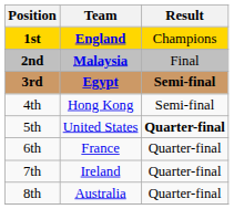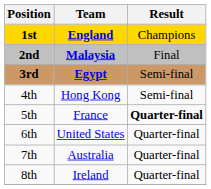 <table class="wikitable" style="text-align: center;">
 <tr>
 <th>Position</th>
 <th>Team</th>
 <th>Result</th>
 </tr>
 <tr style="background:gold;">
 <td><strong>1st</strong></td>
 <td> <strong><a href='#'>England</a></strong></td>
 <td>Champions</td>
 </tr>
 <tr style="background:silver;">
 <td><strong>2nd</strong></td>
 <td> <strong><a href='#'>Malaysia</a></strong></td>
 <td>Final</td>
 </tr>
 <tr style="background:#c96;">
 <td><strong>3rd</strong></td>
 <td> <strong><a href='#'>Egypt</a></strong></td>
-<td><strong>Semi-final</strong></td>
+<td>Semi-final</td>
 </tr>
 <tr>
 <td>4th</td>
 <td> <a href='#'>Hong Kong</a></td>
 <td>Semi-final</td>
 </tr>
 <tr>
 <td>5th</td>
-<td> <a href='#'>United States</a></td>
+<td> <a href='#'>France</a></td>
 <td><strong>Quarter-final</strong></td>
 </tr>
 <tr>
 <td>6th</td>
-<td> <a href='#'>France</a></td>
+<td> <a href='#'>United States</a></td>
 <td>Quarter-final</td>
 </tr>
 <tr>
 <td>7th</td>
-<td> <a href='#'>Ireland</a></td>
+<td> <a href='#'>Australia</a></td>
 <td>Quarter-final</td>
 </tr>
 <tr>
 <td>8th</td>
-<td> <a href='#'>Australia</a></td>
+<td> <a href='#'>Ireland</a></td>
 <td>Quarter-final</td>
 </tr>
 <tr>
 </tr>
 </table>
